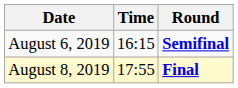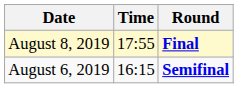 <table class="wikitable">
 <tr>
 <th>Date</th>
 <th>Time</th>
 <th>Round</th>
 </tr>
+<tr style=background:lemonchiffon>
+<td>August 8, 2019</td>
+<td>17:55</td>
+<td><strong><a href='#'>Final</a></strong></td>
+</tr>
 <tr>
 <td>August 6, 2019</td>
 <td>16:15</td>
 <td><strong><a href='#'>Semifinal</a></strong></td>
 </tr>
-<tr style=background:lemonchiffon>
-<td>August 8, 2019</td>
-<td>17:55</td>
-<td><strong><a href='#'>Final</a></strong></td>
-</tr>
 </table>
